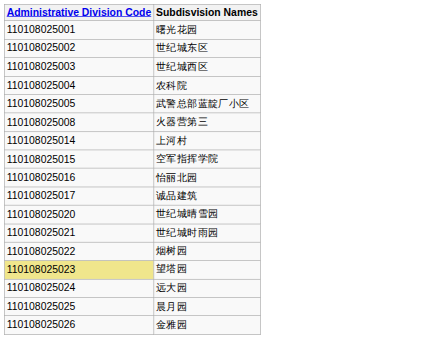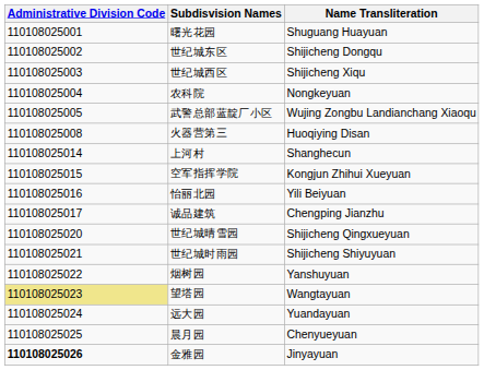 <table class="wikitable sortable">
 <tr>
 <th><a href='#'>Administrative Division Code</a></th>
 <th>Subdisvision Names</th>
+<th>Name Transliteration</th>
 </tr>
 <tr>
 <td>110108025001</td>
 <td>曙光花园</td>
+<td>Shuguang Huayuan</td>
 </tr>
 <tr>
 <td>110108025002</td>
 <td>世纪城东区</td>
+<td>Shijicheng Dongqu</td>
 </tr>
 <tr>
 <td>110108025003</td>
 <td>世纪城西区</td>
+<td>Shijicheng Xiqu</td>
 </tr>
 <tr>
 <td>110108025004</td>
 <td>农科院</td>
+<td>Nongkeyuan</td>
 </tr>
 <tr>
 <td>110108025005</td>
 <td>武警总部蓝靛厂小区</td>
+<td>Wujing Zongbu Landianchang Xiaoqu</td>
 </tr>
 <tr>
 <td>110108025008</td>
 <td>火器营第三</td>
+<td>Huoqiying Disan</td>
 </tr>
 <tr>
 <td>110108025014</td>
 <td>上河村</td>
+<td>Shanghecun</td>
 </tr>
 <tr>
 <td>110108025015</td>
 <td>空军指挥学院</td>
+<td>Kongjun Zhihui Xueyuan</td>
 </tr>
 <tr>
 <td>110108025016</td>
 <td>怡丽北园</td>
+<td>Yili Beiyuan</td>
 </tr>
 <tr>
 <td>110108025017</td>
 <td>诚品建筑</td>
+<td>Chengping Jianzhu</td>
 </tr>
 <tr>
 <td>110108025020</td>
 <td>世纪城晴雪园</td>
+<td>Shijicheng Qingxueyuan</td>
 </tr>
 <tr>
 <td>110108025021</td>
 <td>世纪城时雨园</td>
+<td>Shijicheng Shiyuyuan</td>
 </tr>
 <tr>
 <td>110108025022</td>
 <td>烟树园</td>
+<td>Yanshuyuan</td>
 </tr>
 <tr>
 <td style="background: khaki;">110108025023</td>
 <td>望塔园</td>
+<td>Wangtayuan</td>
 </tr>
 <tr>
 <td>110108025024</td>
 <td>远大园</td>
+<td>Yuandayuan</td>
 </tr>
 <tr>
 <td>110108025025</td>
 <td>晨月园</td>
+<td>Chenyueyuan</td>
 </tr>
 <tr>
-<td>110108025026</td>
+<td><strong>110108025026</strong></td>
 <td>金雅园</td>
+<td>Jinyayuan</td>
 </tr>
 </table>
